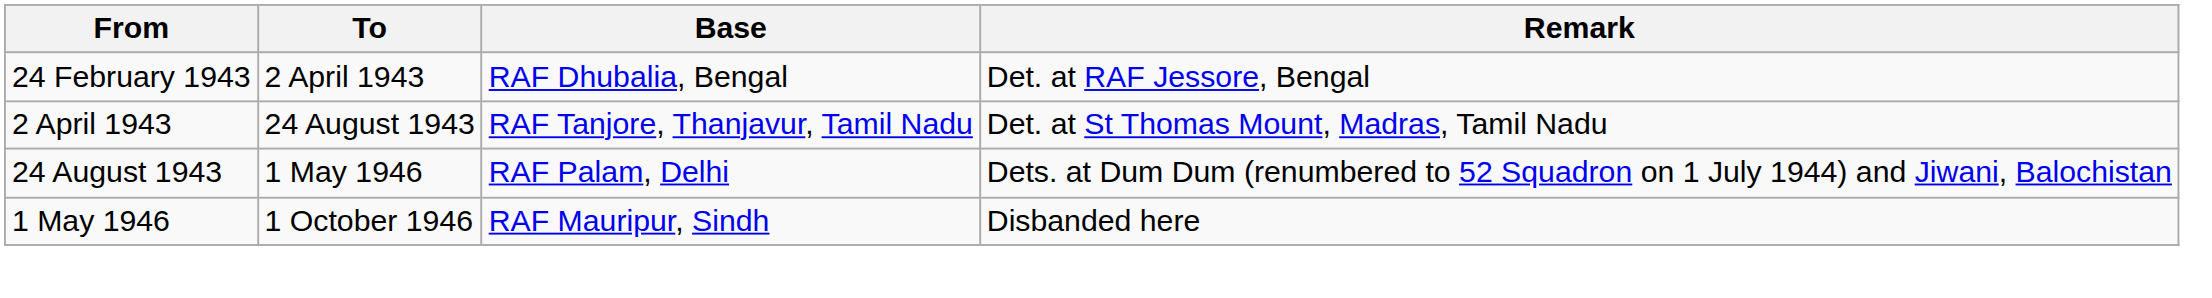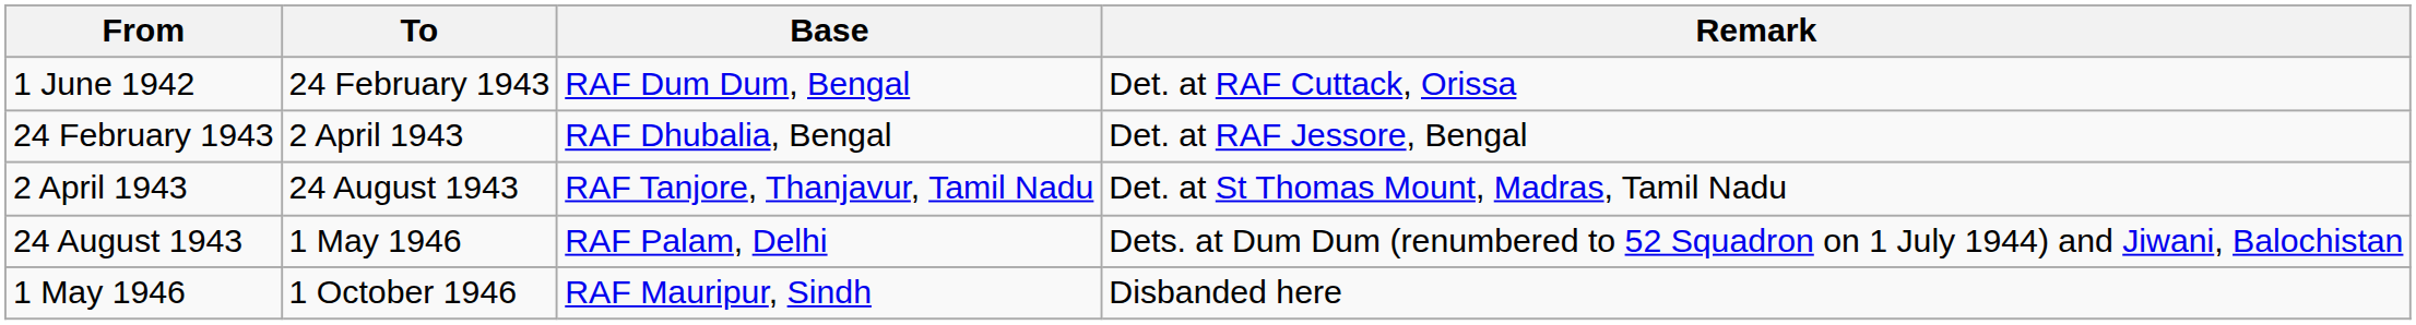 <table class="wikitable">
 <tr>
 <th>From</th>
 <th>To</th>
 <th>Base</th>
 <th>Remark</th>
+</tr>
+<tr>
+<td>1 June 1942</td>
+<td>24 February 1943</td>
+<td><a href='#'>RAF Dum Dum</a>, <a href='#'>Bengal</a></td>
+<td>Det. at <a href='#'>RAF Cuttack</a>, <a href='#'>Orissa</a></td>
 </tr>
 <tr>
 <td>24 February 1943</td>
 <td>2 April 1943</td>
 <td><a href='#'>RAF Dhubalia</a>, Bengal</td>
 <td>Det. at <a href='#'>RAF Jessore</a>, Bengal</td>
 </tr>
 <tr>
 <td>2 April 1943</td>
 <td>24 August 1943</td>
 <td><a href='#'>RAF Tanjore</a>, <a href='#'>Thanjavur</a>, <a href='#'>Tamil Nadu</a></td>
 <td>Det. at <a href='#'>St Thomas Mount</a>, <a href='#'>Madras</a>, Tamil Nadu</td>
 </tr>
 <tr>
 <td>24 August 1943</td>
 <td>1 May 1946</td>
 <td><a href='#'>RAF Palam</a>, <a href='#'>Delhi</a></td>
 <td>Dets. at Dum Dum (renumbered to <a href='#'>52 Squadron</a> on 1 July 1944) and <a href='#'>Jiwani</a>, <a href='#'>Balochistan</a></td>
 </tr>
 <tr>
 <td>1 May 1946</td>
 <td>1 October 1946</td>
 <td><a href='#'>RAF Mauripur</a>, <a href='#'>Sindh</a></td>
 <td>Disbanded here</td>
 </tr>
 </table>
